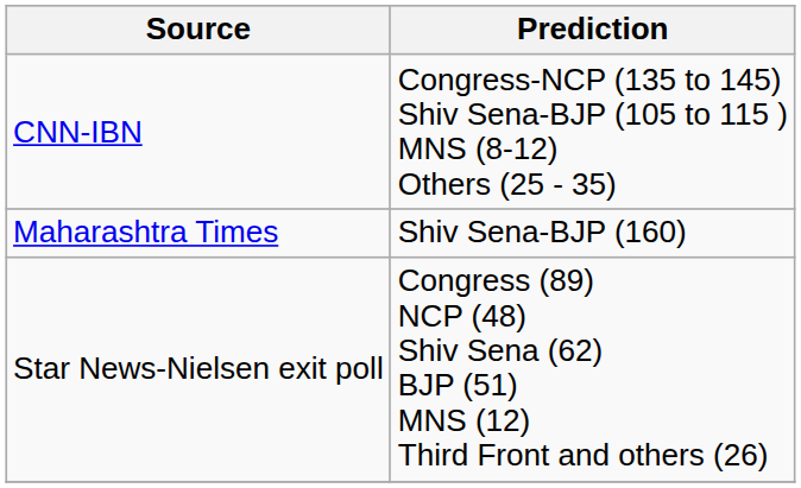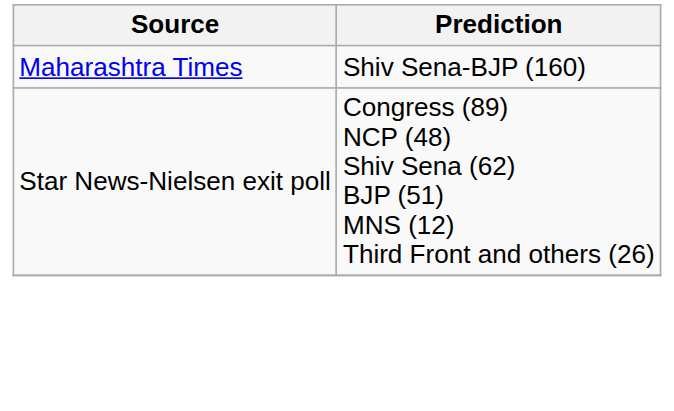 <table class="wikitable" style="margin: 1em auto 1em auto;">
 <tr>
 <th>Source</th>
 <th>Prediction</th>
-</tr>
-<tr>
-<td><a href='#'>CNN-IBN</a></td>
-<td>Congress-NCP (135 to 145)<br>Shiv Sena-BJP (105 to 115 )<br>MNS (8-12)<br>Others (25 - 35)</td>
 </tr>
 <tr>
 <td><a href='#'>Maharashtra Times</a></td>
 <td>Shiv Sena-BJP (160)</td>
 </tr>
 <tr>
 <td>Star News-Nielsen exit poll</td>
 <td>Congress (89)<br>NCP (48)<br>Shiv Sena (62)<br>BJP (51)<br>MNS (12)<br>Third Front and others (26)</td>
 </tr>
 <tr>
 </tr>
 </table>
